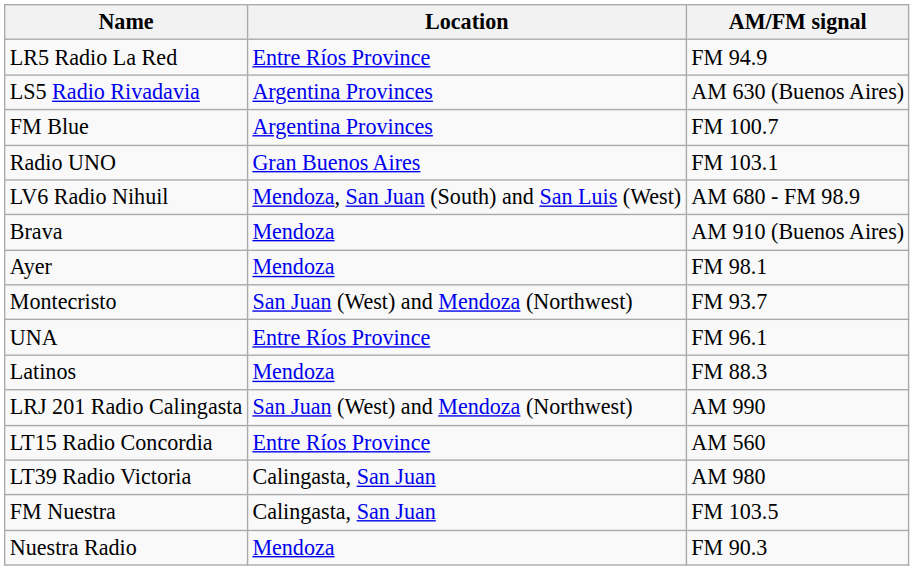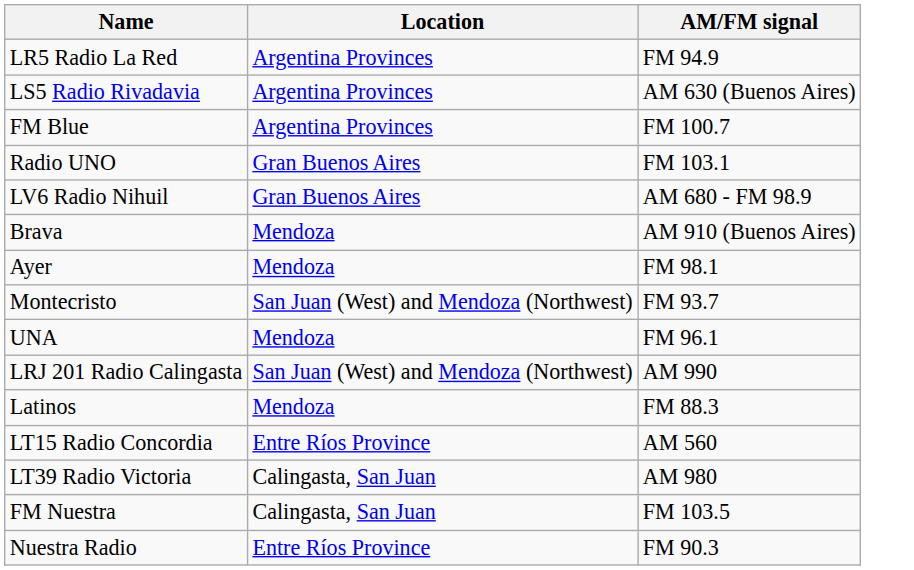 <table class="wikitable">
 <tr>
 <th>Name</th>
 <th>Location</th>
 <th>AM/FM signal</th>
 </tr>
 <tr>
 <td>LR5 Radio La Red</td>
-<td><a href='#'>Entre Ríos Province</a></td>
+<td><a href='#'>Argentina Provinces</a></td>
 <td>FM 94.9</td>
 </tr>
 <tr>
 <td>LS5 <a href='#'>Radio Rivadavia</a></td>
 <td><a href='#'>Argentina Provinces</a></td>
 <td>AM 630 (Buenos Aires)</td>
 </tr>
 <tr>
 <td>FM Blue</td>
 <td><a href='#'>Argentina Provinces</a></td>
 <td>FM 100.7</td>
 </tr>
 <tr>
 <td>Radio UNO</td>
 <td><a href='#'>Gran Buenos Aires</a></td>
 <td>FM 103.1</td>
 </tr>
 <tr>
 <td>LV6 Radio Nihuil</td>
-<td><a href='#'>Mendoza</a>, <a href='#'>San Juan</a> (South) and <a href='#'>San Luis</a> (West)</td>
+<td><a href='#'>Gran Buenos Aires</a></td>
 <td>AM 680 - FM 98.9</td>
 </tr>
 <tr>
 <td>Brava</td>
 <td><a href='#'>Mendoza</a></td>
 <td>AM 910 (Buenos Aires)</td>
 </tr>
 <tr>
 <td>Ayer</td>
 <td><a href='#'>Mendoza</a></td>
 <td>FM 98.1</td>
 </tr>
 <tr>
 <td>Montecristo</td>
 <td><a href='#'>San Juan</a> (West) and <a href='#'>Mendoza</a> (Northwest)</td>
 <td>FM 93.7</td>
 </tr>
 <tr>
 <td>UNA</td>
-<td><a href='#'>Entre Ríos Province</a></td>
+<td><a href='#'>Mendoza</a></td>
 <td>FM 96.1</td>
+</tr>
+<tr>
+<td>LRJ 201 Radio Calingasta</td>
+<td><a href='#'>San Juan</a> (West) and <a href='#'>Mendoza</a> (Northwest)</td>
+<td>AM 990</td>
 </tr>
 <tr>
 <td>Latinos</td>
 <td><a href='#'>Mendoza</a></td>
 <td>FM 88.3</td>
-</tr>
-<tr>
-<td>LRJ 201 Radio Calingasta</td>
-<td><a href='#'>San Juan</a> (West) and <a href='#'>Mendoza</a> (Northwest)</td>
-<td>AM 990</td>
 </tr>
 <tr>
 <td>LT15 Radio Concordia</td>
 <td><a href='#'>Entre Ríos Province</a></td>
 <td>AM 560</td>
 </tr>
 <tr>
 <td>LT39 Radio Victoria</td>
 <td>Calingasta, <a href='#'>San Juan</a></td>
 <td>AM 980</td>
 </tr>
 <tr>
 <td>FM Nuestra</td>
 <td>Calingasta, <a href='#'>San Juan</a></td>
 <td>FM 103.5</td>
 </tr>
 <tr>
 <td>Nuestra Radio</td>
-<td><a href='#'>Mendoza</a></td>
+<td><a href='#'>Entre Ríos Province</a></td>
 <td>FM 90.3</td>
 </tr>
 </table>
